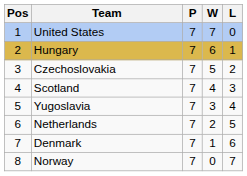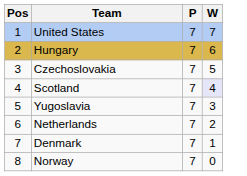 <table class="wikitable" style="font-size: 100%">
 <tr>
 <th width=20>Pos</th>
 <th width=200>Team</th>
 <th width=20>P</th>
 <th width=20>W</th>
-<th width=20>L</th>
 </tr>
 <tr align=center style="background: #b2ccf4;">
 <td>1</td>
 <td align="left"> United States</td>
 <td>7</td>
 <td>7</td>
-<td>0</td>
 </tr>
 <tr align=center style="background: #DBB84D;">
 <td>2</td>
 <td align="left"> Hungary</td>
 <td>7</td>
 <td>6</td>
-<td>1</td>
 </tr>
 <tr align=center>
 <td>3</td>
 <td align="left"> Czechoslovakia</td>
 <td>7</td>
 <td>5</td>
-<td>2</td>
 </tr>
 <tr align=center>
 <td>4</td>
 <td align="left"> Scotland</td>
 <td>7</td>
-<td>4</td>
-<td>3</td>
+<td style="background: lavender;">4</td>
 </tr>
 <tr align=center>
 <td>5</td>
 <td align="left"> Yugoslavia</td>
 <td>7</td>
 <td>3</td>
-<td>4</td>
 </tr>
 <tr align=center>
 <td>6</td>
 <td align="left"> Netherlands</td>
 <td>7</td>
 <td>2</td>
-<td>5</td>
 </tr>
 <tr align=center>
 <td>7</td>
 <td align="left"> Denmark</td>
 <td>7</td>
 <td>1</td>
-<td>6</td>
 </tr>
 <tr align=center>
 <td>8</td>
 <td align="left"> Norway</td>
 <td>7</td>
 <td>0</td>
-<td>7</td>
 </tr>
 </table>
